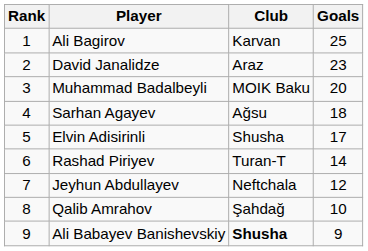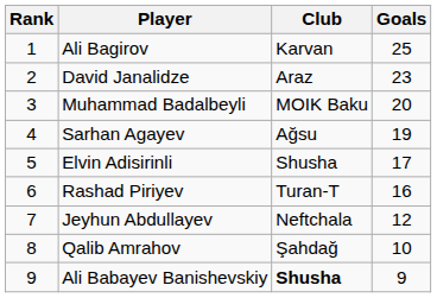 <table class="wikitable" style="text-align:center">
 <tr>
 <th>Rank</th>
 <th>Player</th>
 <th>Club</th>
 <th>Goals</th>
 </tr>
 <tr>
 <td>1</td>
 <td align="left"> Ali Bagirov</td>
 <td align="left">Karvan</td>
 <td>25</td>
 </tr>
 <tr>
 <td>2</td>
 <td align="left"> David Janalidze</td>
 <td align="left">Araz</td>
 <td>23</td>
 </tr>
 <tr>
 <td>3</td>
 <td align="left"> Muhammad Badalbeyli</td>
 <td align="left">MOIK Baku</td>
 <td>20</td>
 </tr>
 <tr>
 <td>4</td>
 <td align="left"> Sarhan Agayev</td>
 <td align="left">Ağsu</td>
-<td>18</td>
+<td>19</td>
 </tr>
 <tr>
 <td>5</td>
 <td align="left"> Elvin Adisirinli</td>
 <td align="left">Shusha</td>
 <td>17</td>
 </tr>
 <tr>
 <td>6</td>
 <td align="left"> Rashad Piriyev</td>
 <td align="left">Turan-T</td>
-<td>14</td>
+<td>16</td>
 </tr>
 <tr>
 <td>7</td>
 <td align="left"> Jeyhun Abdullayev</td>
 <td align="left">Neftchala</td>
 <td>12</td>
 </tr>
 <tr>
 <td>8</td>
 <td align="left"> Qalib Amrahov</td>
 <td align="left">Şahdağ</td>
 <td>10</td>
 </tr>
 <tr>
 <td>9</td>
 <td align="left"> Ali Babayev Banishevskiy</td>
 <td align="left"><strong>Shusha</strong></td>
 <td>9</td>
 </tr>
 </table>
